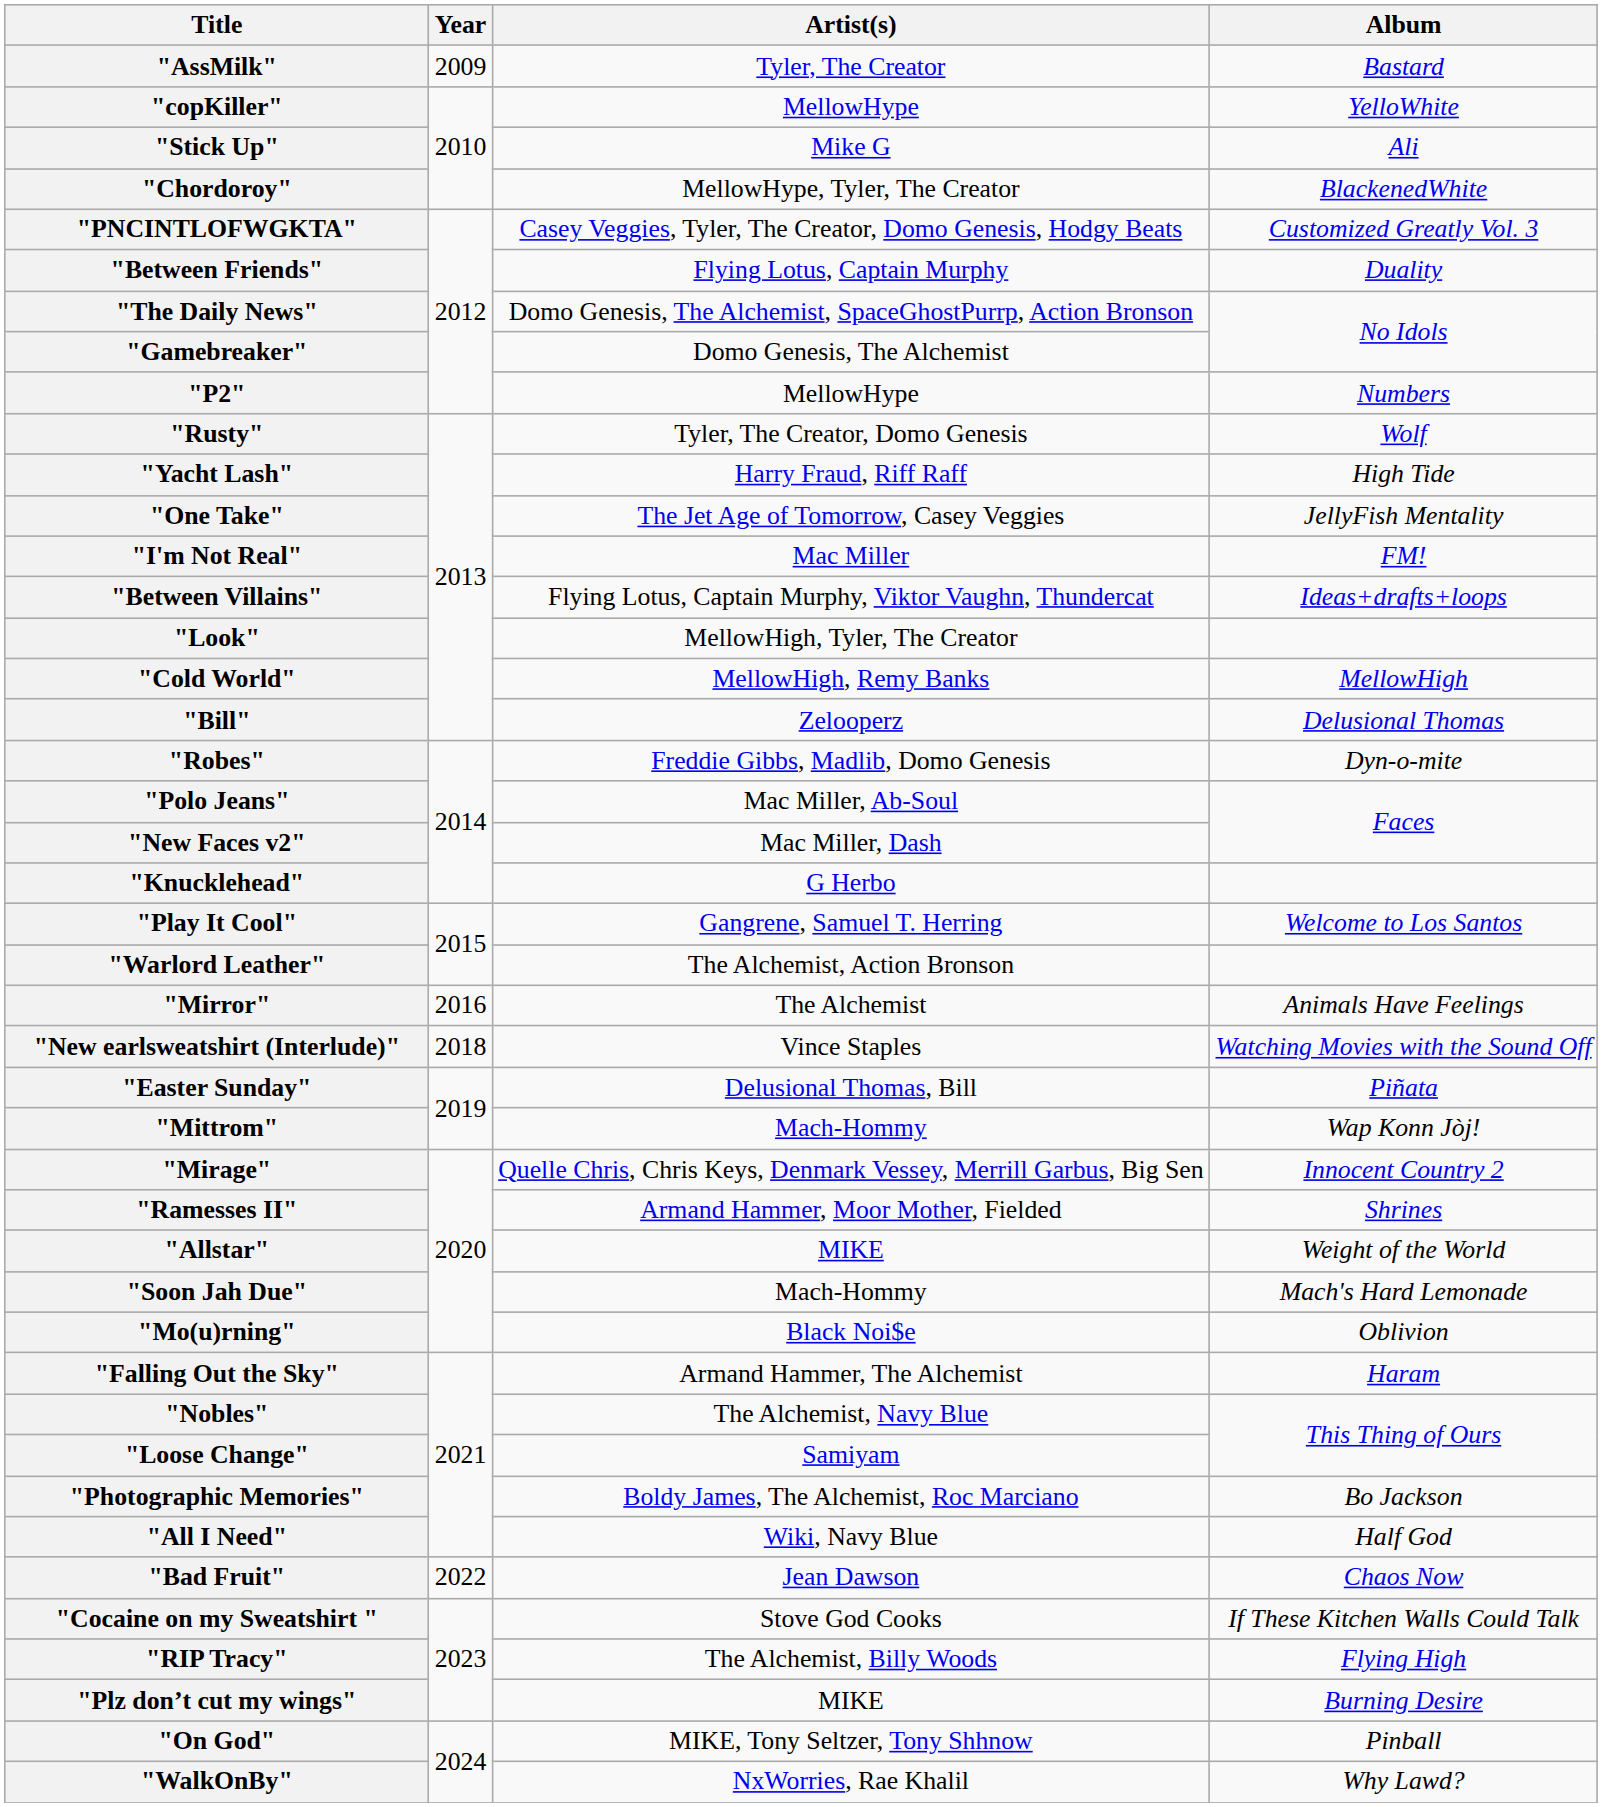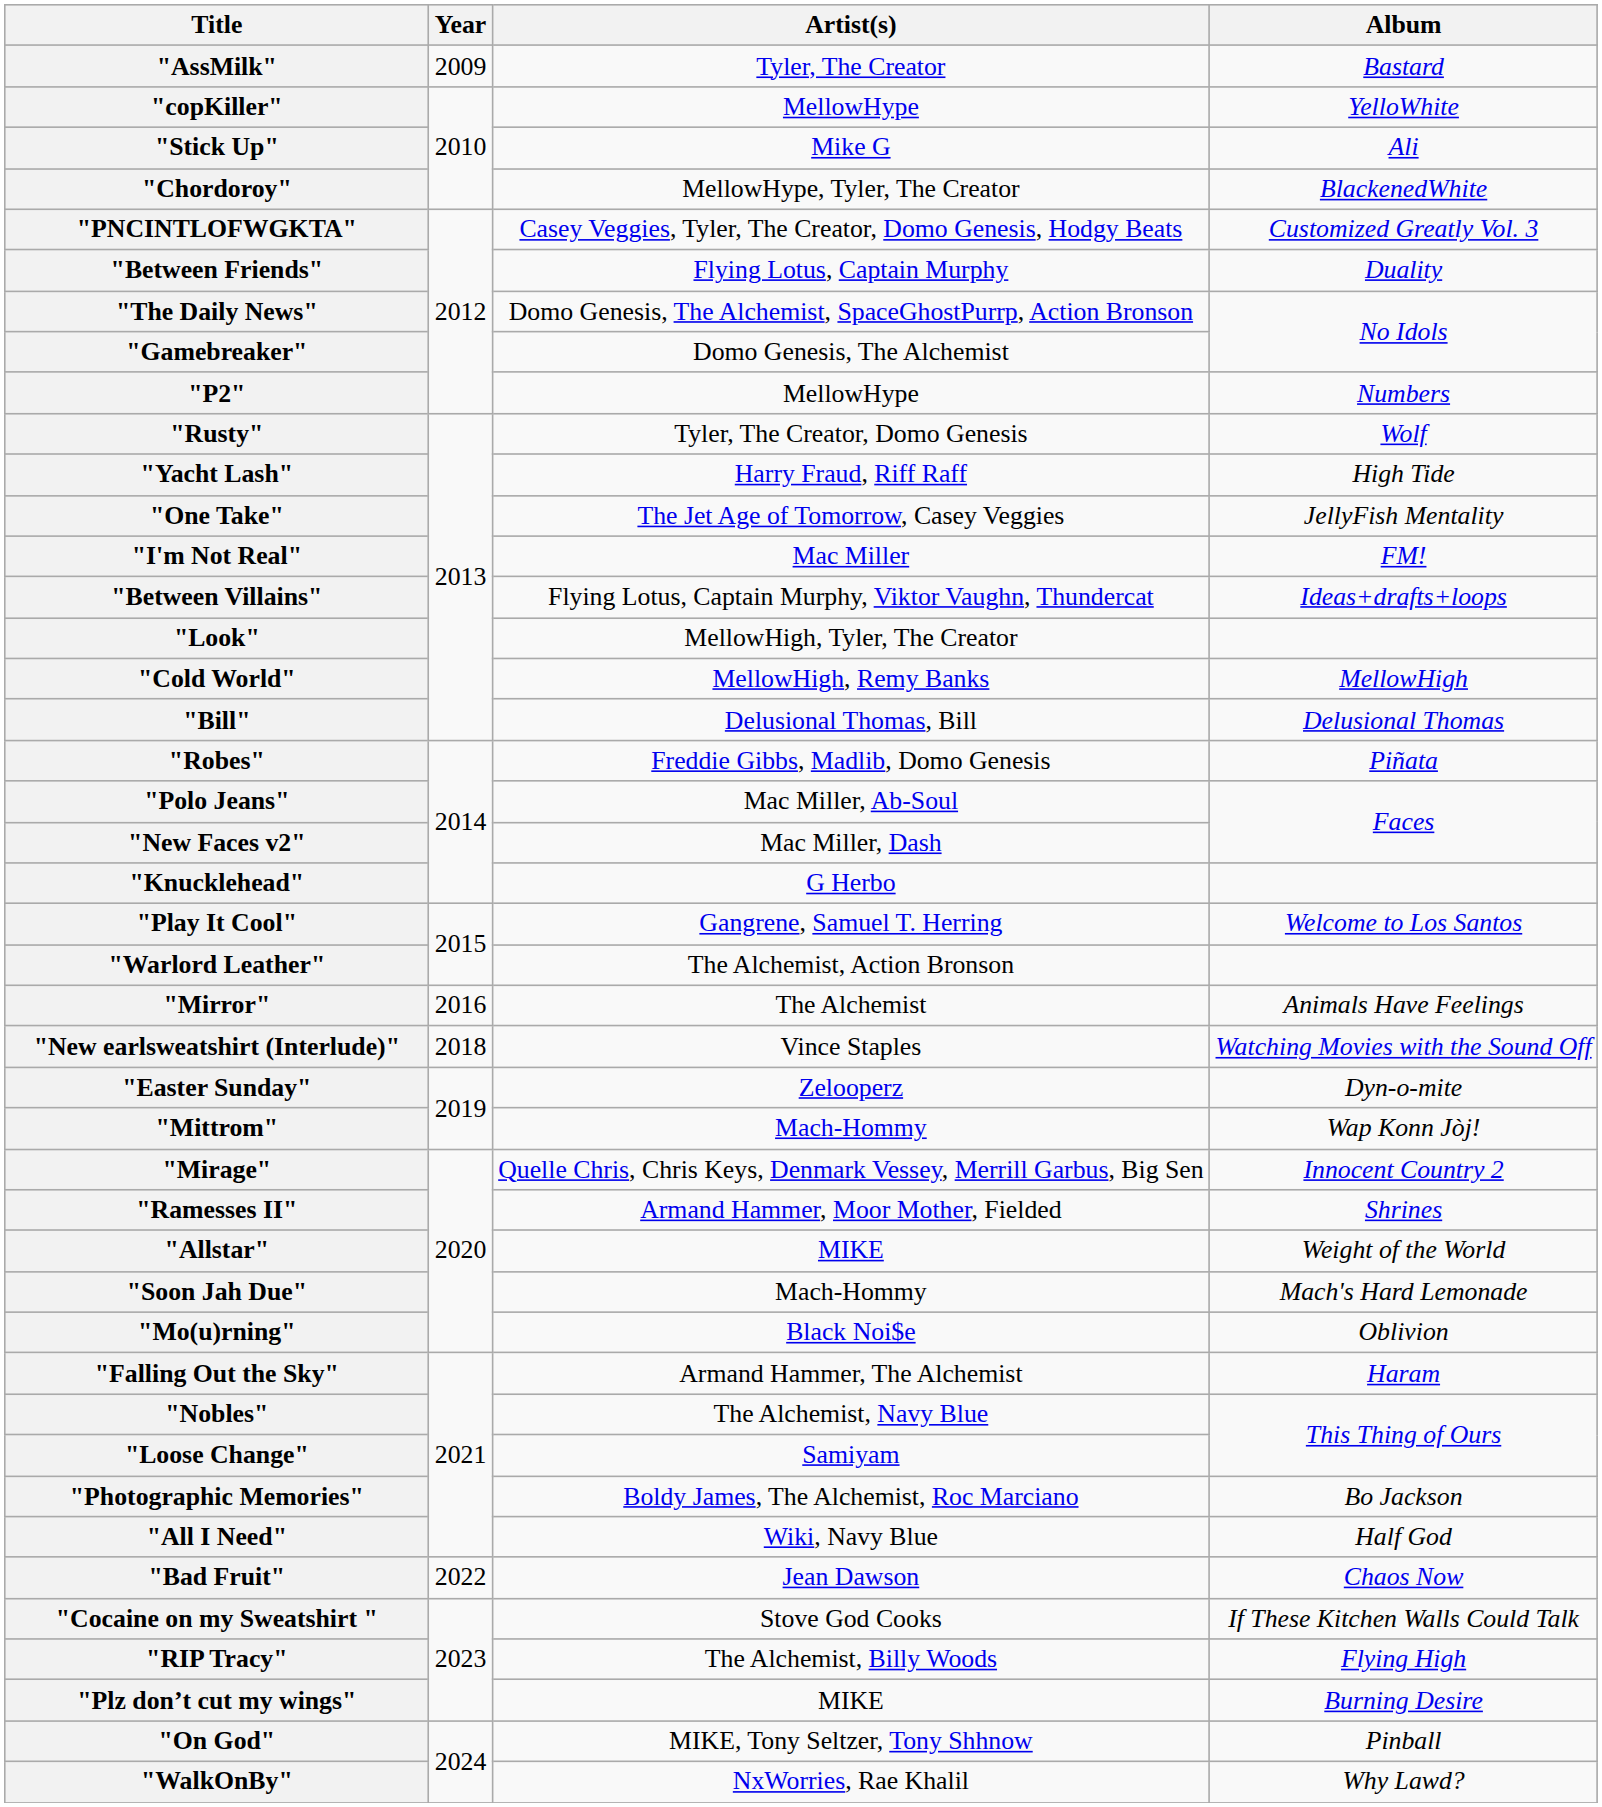 <table class="wikitable plainrowheaders" style="text-align:center;">
 <tr>
 <th scope="col" style="width:16em;">Title</th>
 <th scope="col">Year</th>
 <th scope="col">Artist(s)</th>
 <th scope="col">Album</th>
 </tr>
 <tr>
 <th scope="row">"AssMilk"</th>
 <td>2009</td>
 <td><a href='#'>Tyler, The Creator</a></td>
 <td><em><a href='#'>Bastard</a></em></td>
 </tr>
 <tr>
 <th scope="row">"copKiller"</th>
 <td rowspan="3">2010</td>
 <td><a href='#'>MellowHype</a></td>
 <td><em><a href='#'>YelloWhite</a></em></td>
 </tr>
 <tr>
 <th scope="row">"Stick Up"</th>
 <td><a href='#'>Mike G</a></td>
 <td><em><a href='#'>Ali</a></em></td>
 </tr>
 <tr>
 <th scope="row">"Chordoroy"</th>
 <td>MellowHype, Tyler, The Creator</td>
 <td><em><a href='#'>BlackenedWhite</a></em></td>
 </tr>
 <tr>
 <th scope="row">"PNCINTLOFWGKTA"</th>
 <td rowspan="5">2012</td>
 <td><a href='#'>Casey Veggies</a>, Tyler, The Creator, <a href='#'>Domo Genesis</a>, <a href='#'>Hodgy Beats</a></td>
 <td><em><a href='#'>Customized Greatly Vol. 3</a></em></td>
 </tr>
 <tr>
 <th scope="row">"Between Friends"</th>
 <td><a href='#'>Flying Lotus</a>, <a href='#'>Captain Murphy</a></td>
 <td><a href='#'><em>Duality</em></a></td>
 </tr>
 <tr>
 <th scope="row">"The Daily News"</th>
 <td>Domo Genesis, <a href='#'>The Alchemist</a>, <a href='#'>SpaceGhostPurrp</a>, <a href='#'>Action Bronson</a></td>
 <td rowspan="2"><em><a href='#'>No Idols</a></em></td>
 </tr>
 <tr>
 <th scope="row">"Gamebreaker"</th>
 <td>Domo Genesis, The Alchemist</td>
 </tr>
 <tr>
 <th scope="row">"P2"</th>
 <td>MellowHype</td>
 <td><em><a href='#'>Numbers</a></em></td>
 </tr>
 <tr>
 <th scope="row">"Rusty"</th>
 <td rowspan="8">2013</td>
 <td>Tyler, The Creator, Domo Genesis</td>
 <td><em><a href='#'>Wolf</a></em></td>
 </tr>
 <tr>
 <th scope="row">"Yacht Lash"</th>
 <td><a href='#'>Harry Fraud</a>, <a href='#'>Riff Raff</a></td>
 <td><em>High Tide</em></td>
 </tr>
 <tr>
 <th scope="row">"One Take"</th>
 <td><a href='#'>The Jet Age of Tomorrow</a>, Casey Veggies</td>
 <td><em>JellyFish Mentality</em></td>
 </tr>
 <tr>
 <th scope="row">"I'm Not Real"</th>
 <td><a href='#'>Mac Miller</a></td>
 <td><em><a href='#'>FM!</a></em></td>
 </tr>
 <tr>
 <th scope="row">"Between Villains"</th>
 <td>Flying Lotus, Captain Murphy, <a href='#'>Viktor Vaughn</a>, <a href='#'>Thundercat</a></td>
 <td><em><a href='#'>Ideas+drafts+loops</a></em></td>
 </tr>
 <tr>
 <th scope="row">"Look"</th>
 <td>MellowHigh, Tyler, The Creator</td>
 <td></td>
 </tr>
 <tr>
 <th scope="row">"Cold World"</th>
 <td><a href='#'>MellowHigh</a>, <a href='#'>Remy Banks</a></td>
 <td><em><a href='#'>MellowHigh</a></em></td>
 </tr>
 <tr>
 <th scope="row">"Bill"</th>
-<td><a href='#'>Zelooperz</a></td>
+<td><a href='#'>Delusional Thomas</a>, Bill</td>
 <td><em><a href='#'>Delusional Thomas</a></em></td>
 </tr>
 <tr>
 <th scope="row">"Robes"</th>
 <td rowspan="4">2014</td>
 <td><a href='#'>Freddie Gibbs</a>, <a href='#'>Madlib</a>, Domo Genesis</td>
-<td><em>Dyn-o-mite</em></td>
+<td><em><a href='#'>Piñata</a></em></td>
 </tr>
 <tr>
 <th scope="row">"Polo Jeans"</th>
 <td>Mac Miller, <a href='#'>Ab-Soul</a></td>
 <td rowspan="2"><em><a href='#'>Faces</a></em></td>
 </tr>
 <tr>
 <th scope="row">"New Faces v2"</th>
 <td>Mac Miller, <a href='#'>Dash</a></td>
 </tr>
 <tr>
 <th scope="row">"Knucklehead"</th>
 <td><a href='#'>G Herbo</a></td>
 <td></td>
 </tr>
 <tr>
 <th scope="row">"Play It Cool"</th>
 <td rowspan="2">2015</td>
 <td><a href='#'>Gangrene</a>, <a href='#'>Samuel T. Herring</a></td>
 <td><em><a href='#'>Welcome to Los Santos</a></em></td>
 </tr>
 <tr>
 <th scope="row">"Warlord Leather"</th>
 <td>The Alchemist, Action Bronson</td>
 <td></td>
 </tr>
 <tr>
 <th scope="row">"Mirror"</th>
 <td>2016</td>
 <td>The Alchemist</td>
 <td><em>Animals Have Feelings</em></td>
 </tr>
 <tr>
 <th scope="row">"New earlsweatshirt (Interlude)"</th>
 <td>2018</td>
 <td>Vince Staples</td>
 <td><em><a href='#'>Watching Movies with the Sound Off</a></em></td>
 </tr>
 <tr>
 <th scope="row">"Easter Sunday"</th>
 <td rowspan="2">2019</td>
-<td><a href='#'>Delusional Thomas</a>, Bill</td>
-<td><em><a href='#'>Piñata</a></em></td>
+<td><a href='#'>Zelooperz</a></td>
+<td><em>Dyn-o-mite</em></td>
 </tr>
 <tr>
 <th scope="row">"Mittrom"</th>
 <td><a href='#'>Mach-Hommy</a></td>
 <td><em>Wap Konn Jòj!</em></td>
 </tr>
 <tr>
 <th scope="row">"Mirage"</th>
 <td rowspan="5">2020</td>
 <td><a href='#'>Quelle Chris</a>, Chris Keys, <a href='#'>Denmark Vessey</a>, <a href='#'>Merrill Garbus</a>, Big Sen</td>
 <td><em><a href='#'>Innocent Country 2</a></em></td>
 </tr>
 <tr>
 <th scope="row">"Ramesses II"</th>
 <td><a href='#'>Armand Hammer</a>, <a href='#'>Moor Mother</a>, Fielded</td>
 <td><em><a href='#'>Shrines</a></em></td>
 </tr>
 <tr>
 <th scope="row">"Allstar"</th>
 <td><a href='#'>MIKE</a></td>
 <td><em>Weight of the World</em></td>
 </tr>
 <tr>
 <th scope="row">"Soon Jah Due"</th>
 <td>Mach-Hommy</td>
 <td><em>Mach's Hard Lemonade</em></td>
 </tr>
 <tr>
 <th scope="row">"Mo(u)rning"</th>
 <td><a href='#'>Black Noi$e</a></td>
 <td><em>Oblivion</em></td>
 </tr>
 <tr>
 <th scope="row">"Falling Out the Sky"</th>
 <td rowspan="5">2021</td>
 <td>Armand Hammer, The Alchemist</td>
 <td><em><a href='#'>Haram</a></em></td>
 </tr>
 <tr>
 <th scope="row">"Nobles"</th>
 <td>The Alchemist, <a href='#'>Navy Blue</a></td>
 <td rowspan="2"><em><a href='#'>This Thing of Ours</a></em></td>
 </tr>
 <tr>
 <th scope="row">"Loose Change"</th>
 <td><a href='#'>Samiyam</a></td>
 </tr>
 <tr>
 <th scope="row">"Photographic Memories"</th>
 <td><a href='#'>Boldy James</a>, The Alchemist, <a href='#'>Roc Marciano</a></td>
 <td><em>Bo Jackson</em></td>
 </tr>
 <tr>
 <th scope="row">"All I Need"</th>
 <td><a href='#'>Wiki</a>, Navy Blue</td>
 <td><em>Half God</em></td>
 </tr>
 <tr>
 <th scope="row">"Bad Fruit"</th>
 <td>2022</td>
 <td><a href='#'>Jean Dawson</a></td>
 <td><em><a href='#'>Chaos Now</a></em></td>
 </tr>
 <tr>
 <th scope="row">"Cocaine on my Sweatshirt "</th>
 <td rowspan="3">2023</td>
 <td>Stove God Cooks</td>
 <td><em>If These Kitchen Walls Could Talk</em></td>
 </tr>
 <tr>
 <th scope="row">"RIP Tracy"</th>
 <td>The Alchemist, <a href='#'>Billy Woods</a></td>
 <td><em><a href='#'>Flying High</a></em></td>
 </tr>
 <tr>
 <th scope="row">"Plz don’t cut my wings"</th>
 <td>MIKE</td>
 <td><em><a href='#'>Burning Desire</a></em></td>
 </tr>
 <tr>
 <th scope="row">"On God"</th>
 <td rowspan="2">2024</td>
 <td>MIKE, Tony Seltzer, <a href='#'>Tony Shhnow</a></td>
 <td><em>Pinball</em></td>
 </tr>
 <tr>
 <th scope="row">"WalkOnBy"</th>
 <td><a href='#'>NxWorries</a>, Rae Khalil</td>
 <td><em>Why Lawd?</em></td>
 </tr>
 <tr>
 </tr>
 </table>
